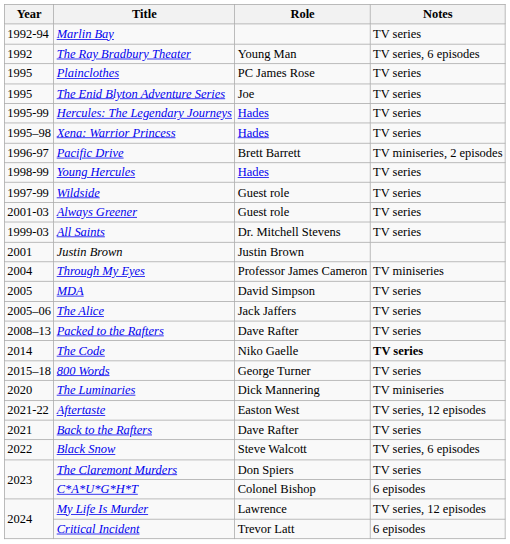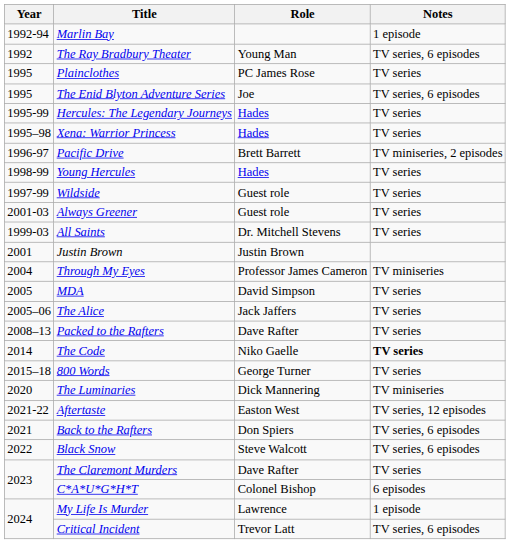 <table class="wikitable sortable">
 <tr>
 <th>Year</th>
 <th>Title</th>
 <th>Role</th>
 <th class="unsortable">Notes</th>
 </tr>
 <tr>
 <td>1992-94</td>
 <td><em><a href='#'>Marlin Bay</a></em></td>
 <td></td>
-<td>TV series</td>
+<td>1 episode</td>
 </tr>
 <tr>
 <td>1992</td>
 <td><em><a href='#'>The Ray Bradbury Theater</a></em></td>
 <td>Young Man</td>
 <td>TV series, 6 episodes</td>
 </tr>
 <tr>
 <td>1995</td>
 <td><em><a href='#'>Plainclothes</a></em></td>
 <td>PC James Rose</td>
 <td>TV series</td>
 </tr>
 <tr>
 <td>1995</td>
 <td><em><a href='#'>The Enid Blyton Adventure Series</a></em></td>
 <td>Joe</td>
-<td>TV series</td>
+<td>TV series, 6 episodes</td>
 </tr>
 <tr>
 <td>1995-99</td>
 <td><em><a href='#'>Hercules: The Legendary Journeys</a></em></td>
 <td><a href='#'>Hades</a></td>
 <td>TV series</td>
 </tr>
 <tr>
 <td>1995–98</td>
 <td><em><a href='#'>Xena: Warrior Princess</a></em></td>
 <td><a href='#'>Hades</a></td>
 <td>TV series</td>
 </tr>
 <tr>
 <td>1996-97</td>
 <td><em><a href='#'>Pacific Drive</a></em></td>
 <td>Brett Barrett</td>
 <td>TV miniseries, 2 episodes</td>
 </tr>
 <tr>
 <td>1998-99</td>
 <td><em><a href='#'>Young Hercules</a></em></td>
 <td><a href='#'>Hades</a></td>
 <td>TV series</td>
 </tr>
 <tr>
 <td>1997-99</td>
 <td><em><a href='#'>Wildside</a></em></td>
 <td>Guest role</td>
 <td>TV series</td>
 </tr>
 <tr>
 <td>2001-03</td>
 <td><em><a href='#'>Always Greener</a></em></td>
 <td>Guest role</td>
 <td>TV series</td>
 </tr>
 <tr>
 <td>1999-03</td>
 <td><em><a href='#'>All Saints</a></em></td>
 <td>Dr. Mitchell Stevens</td>
 <td>TV series</td>
 </tr>
 <tr>
 <td>2001</td>
 <td><em>Justin Brown</em></td>
 <td>Justin Brown</td>
 <td></td>
 </tr>
 <tr>
 <td>2004</td>
 <td><em><a href='#'>Through My Eyes</a></em></td>
 <td>Professor James Cameron</td>
 <td>TV miniseries</td>
 </tr>
 <tr>
 <td>2005</td>
 <td><em><a href='#'>MDA</a></em></td>
 <td>David Simpson</td>
 <td>TV series</td>
 </tr>
 <tr>
 <td>2005–06</td>
 <td><em><a href='#'>The Alice</a></em></td>
 <td>Jack Jaffers</td>
 <td>TV series</td>
 </tr>
 <tr>
 <td>2008–13</td>
 <td><em><a href='#'>Packed to the Rafters</a></em></td>
 <td>Dave Rafter</td>
 <td>TV series</td>
 </tr>
 <tr>
 <td>2014</td>
 <td><em><a href='#'>The Code</a></em></td>
 <td>Niko Gaelle</td>
 <td><strong>TV series</strong></td>
 </tr>
 <tr>
 <td>2015–18</td>
 <td><em><a href='#'>800 Words</a></em></td>
 <td>George Turner</td>
 <td>TV series</td>
 </tr>
 <tr>
 <td>2020</td>
 <td><em><a href='#'>The Luminaries</a></em></td>
 <td>Dick Mannering</td>
 <td>TV miniseries</td>
 </tr>
 <tr>
 <td>2021-22</td>
 <td><em><a href='#'>Aftertaste</a></em></td>
 <td>Easton West</td>
 <td>TV series, 12 episodes</td>
 </tr>
 <tr>
 <td>2021</td>
 <td><em><a href='#'>Back to the Rafters</a></em></td>
-<td>Dave Rafter</td>
-<td>TV series</td>
+<td>Don Spiers</td>
+<td>TV series, 6 episodes</td>
 </tr>
 <tr>
 <td>2022</td>
 <td><em><a href='#'>Black Snow</a></em></td>
 <td>Steve Walcott</td>
 <td>TV series, 6 episodes</td>
 </tr>
 <tr>
 <td rowspan="2">2023</td>
 <td><em><a href='#'>The Claremont Murders</a></em></td>
-<td>Don Spiers</td>
+<td>Dave Rafter</td>
 <td>TV series</td>
 </tr>
 <tr>
 <td><em><a href='#'>C*A*U*G*H*T</a></em></td>
 <td>Colonel Bishop</td>
 <td>6 episodes</td>
 </tr>
 <tr>
 <td rowspan="2">2024</td>
 <td><em><a href='#'>My Life Is Murder</a></em></td>
 <td>Lawrence</td>
-<td>TV series, 12 episodes</td>
+<td>1 episode</td>
 </tr>
 <tr>
 <td><em><a href='#'>Critical Incident</a></em></td>
 <td>Trevor Latt</td>
-<td>6 episodes</td>
+<td>TV series, 6 episodes</td>
 </tr>
 </table>
